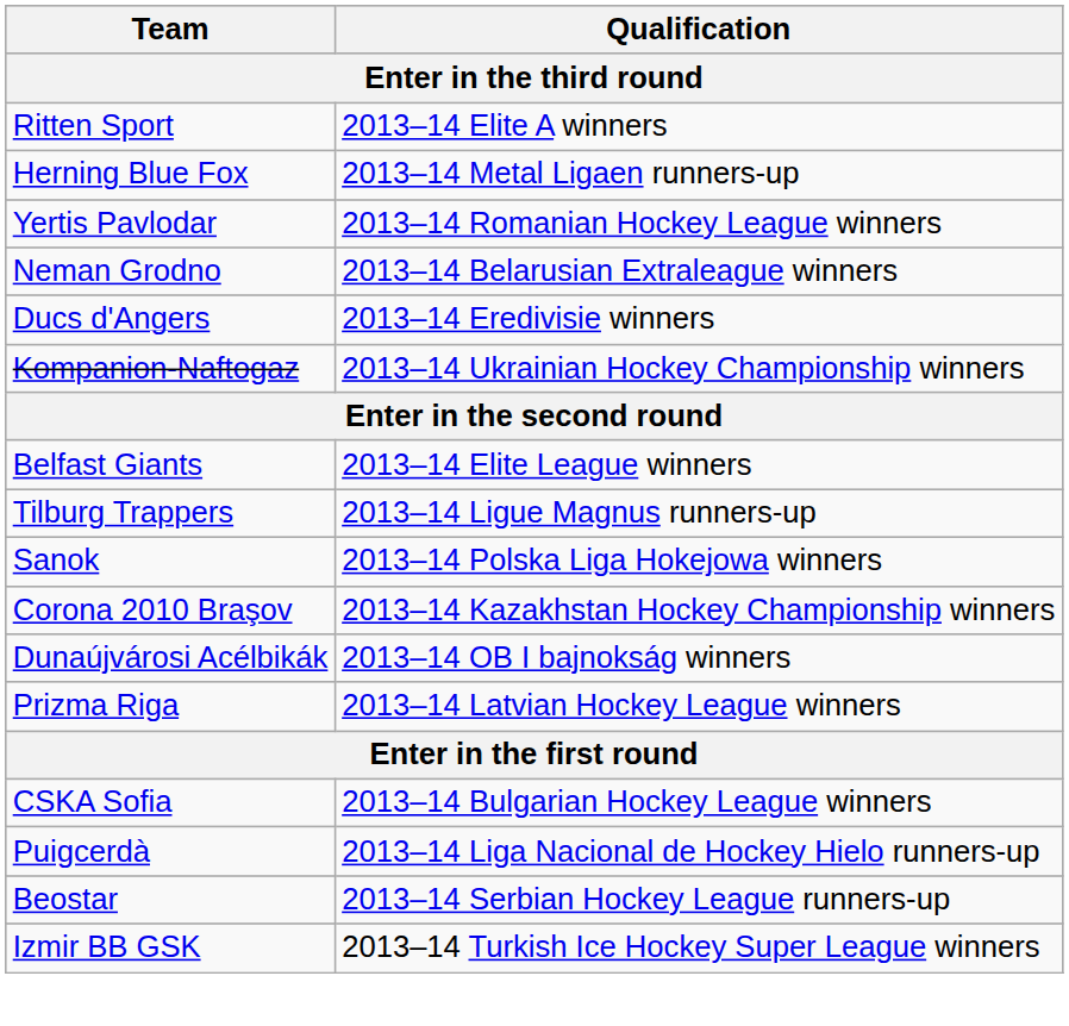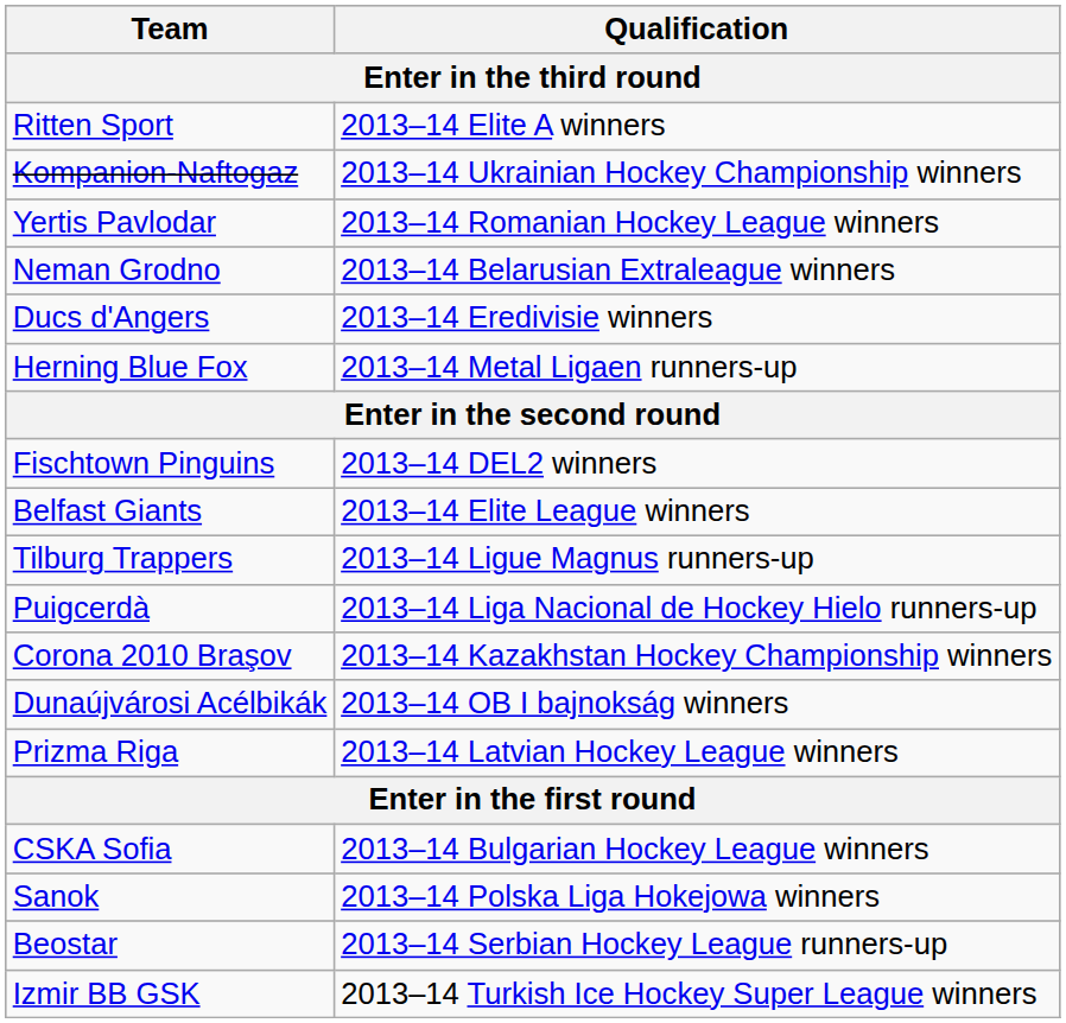 <table class="wikitable">
 <tr>
 <th>Team</th>
 <th>Qualification</th>
 </tr>
 <tr>
 <th colspan=2>Enter in the third round</th>
 </tr>
 <tr>
 <td> <a href='#'>Ritten Sport</a></td>
 <td><a href='#'>2013–14 Elite A</a> winners</td>
 </tr>
 <tr>
-<td> <a href='#'>Herning Blue Fox</a></td>
-<td><a href='#'>2013–14 Metal Ligaen</a> runners-up</td>
+<td> <s><a href='#'>Kompanion-Naftogaz</a></s></td>
+<td><a href='#'>2013–14 Ukrainian Hockey Championship</a> winners</td>
 </tr>
 <tr>
 <td> <a href='#'>Yertis Pavlodar</a></td>
 <td><a href='#'>2013–14 Romanian Hockey League</a> winners</td>
 </tr>
 <tr>
 <td> <a href='#'>Neman Grodno</a></td>
 <td><a href='#'>2013–14 Belarusian Extraleague</a> winners</td>
 </tr>
 <tr>
 <td> <a href='#'>Ducs d'Angers</a></td>
 <td><a href='#'>2013–14 Eredivisie</a> winners</td>
 </tr>
 <tr>
-<td> <s><a href='#'>Kompanion-Naftogaz</a></s></td>
-<td><a href='#'>2013–14 Ukrainian Hockey Championship</a> winners</td>
+<td> <a href='#'>Herning Blue Fox</a></td>
+<td><a href='#'>2013–14 Metal Ligaen</a> runners-up</td>
 </tr>
 <tr>
 <th colspan=2>Enter in the second round</th>
+</tr>
+<tr>
+<td> <a href='#'>Fischtown Pinguins</a></td>
+<td><a href='#'>2013–14 DEL2</a> winners</td>
 </tr>
 <tr>
 <td> <a href='#'>Belfast Giants</a></td>
 <td><a href='#'>2013–14 Elite League</a> winners</td>
 </tr>
 <tr>
 <td> <a href='#'>Tilburg Trappers</a></td>
 <td><a href='#'>2013–14 Ligue Magnus</a> runners-up</td>
 </tr>
 <tr>
-<td> <a href='#'>Sanok</a></td>
-<td><a href='#'>2013–14 Polska Liga Hokejowa</a> winners</td>
+<td> <a href='#'>Puigcerdà</a></td>
+<td><a href='#'>2013–14 Liga Nacional de Hockey Hielo</a> runners-up</td>
 </tr>
 <tr>
 <td> <a href='#'>Corona 2010 Braşov</a></td>
 <td><a href='#'>2013–14 Kazakhstan Hockey Championship</a> winners</td>
 </tr>
 <tr>
 <td> <a href='#'>Dunaújvárosi Acélbikák</a></td>
 <td><a href='#'>2013–14 OB I bajnokság</a> winners</td>
 </tr>
 <tr>
 <td> <a href='#'>Prizma Riga</a></td>
 <td><a href='#'>2013–14 Latvian Hockey League</a> winners</td>
 </tr>
 <tr>
 <th colspan=2>Enter in the first round</th>
 </tr>
 <tr>
 <td> <a href='#'>CSKA Sofia</a></td>
 <td><a href='#'>2013–14 Bulgarian Hockey League</a> winners</td>
 </tr>
 <tr>
-<td> <a href='#'>Puigcerdà</a></td>
-<td><a href='#'>2013–14 Liga Nacional de Hockey Hielo</a> runners-up</td>
+<td> <a href='#'>Sanok</a></td>
+<td><a href='#'>2013–14 Polska Liga Hokejowa</a> winners</td>
 </tr>
 <tr>
 <td> <a href='#'>Beostar</a></td>
 <td><a href='#'>2013–14 Serbian Hockey League</a> runners-up</td>
 </tr>
 <tr>
 <td> <a href='#'>Izmir BB GSK</a></td>
 <td>2013–14 <a href='#'>Turkish Ice Hockey Super League</a> winners</td>
 </tr>
 <tr>
 </tr>
 </table>
